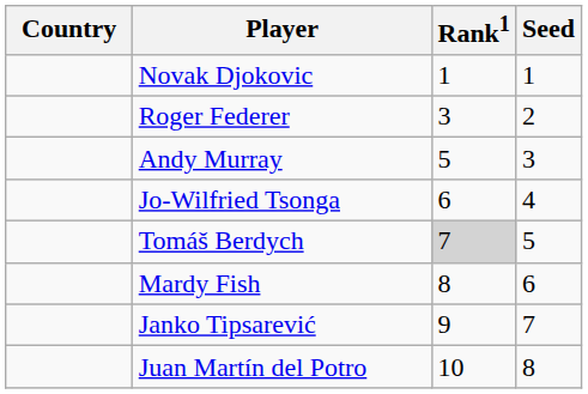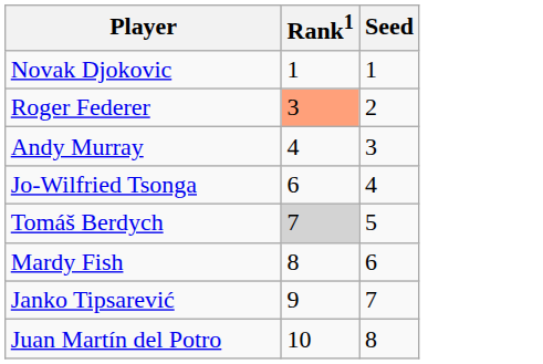 <table class="wikitable" border="1">
 <tr>
-<th width="70">Country</th>
 <th width="175">Player</th>
 <th>Rank<sup>1</sup></th>
 <th>Seed</th>
 </tr>
 <tr>
-<td></td>
 <td><a href='#'>Novak Djokovic</a></td>
 <td>1</td>
 <td>1</td>
 </tr>
 <tr>
-<td></td>
 <td><a href='#'>Roger Federer</a></td>
-<td>3</td>
+<td style="background: lightsalmon;">3</td>
 <td>2</td>
 </tr>
 <tr>
-<td></td>
 <td><a href='#'>Andy Murray</a></td>
-<td>5</td>
+<td>4</td>
 <td>3</td>
 </tr>
 <tr>
-<td></td>
 <td><a href='#'>Jo-Wilfried Tsonga</a></td>
 <td>6</td>
 <td>4</td>
 </tr>
 <tr>
-<td></td>
 <td><a href='#'>Tomáš Berdych</a></td>
 <td style="background: lightgrey;">7</td>
 <td>5</td>
 </tr>
 <tr>
-<td></td>
 <td><a href='#'>Mardy Fish</a></td>
 <td>8</td>
 <td>6</td>
 </tr>
 <tr>
-<td></td>
 <td><a href='#'>Janko Tipsarević</a></td>
 <td>9</td>
 <td>7</td>
 </tr>
 <tr>
-<td></td>
 <td><a href='#'>Juan Martín del Potro</a></td>
 <td>10</td>
 <td>8</td>
 </tr>
 </table>
